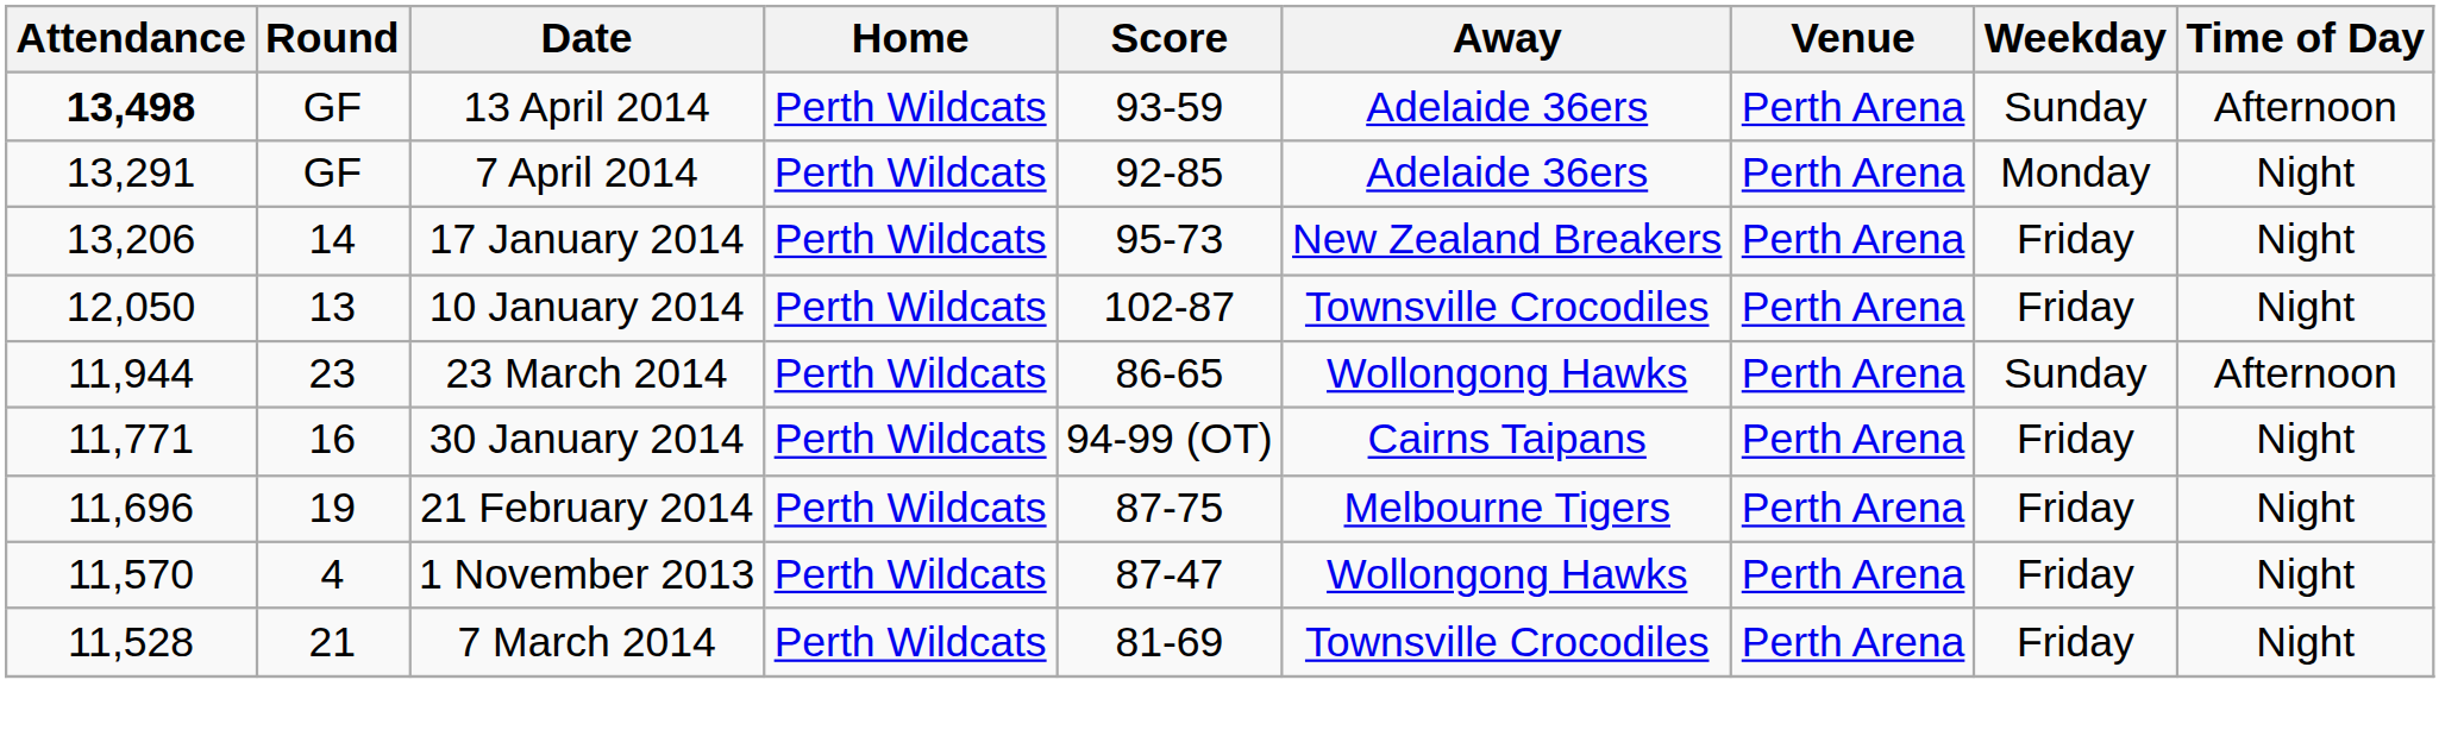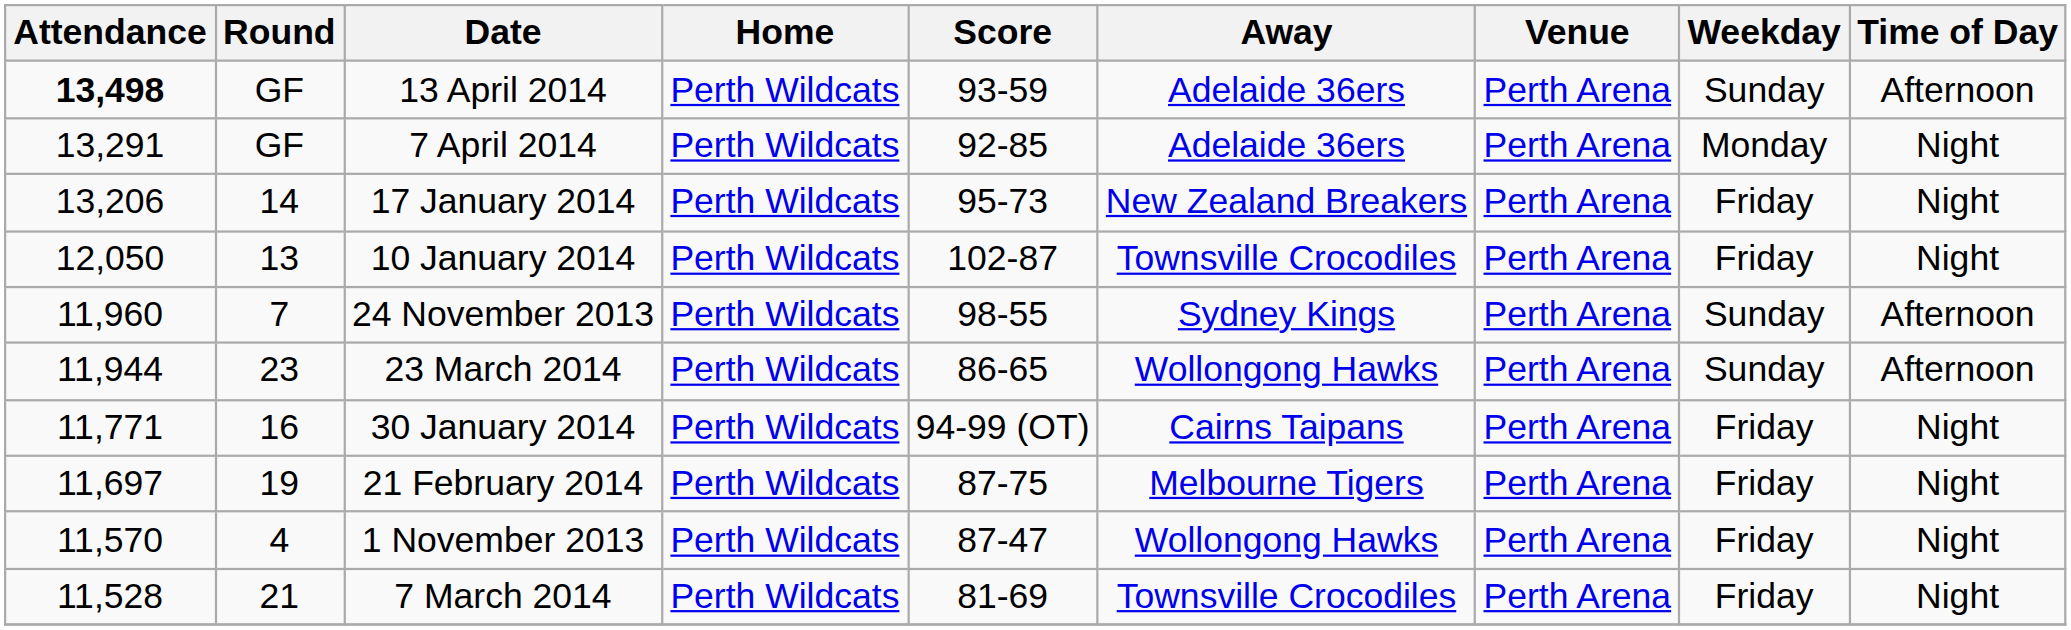 <table class="wikitable sortable" style="text-align:center;">
 <tr>
 <th>Attendance</th>
 <th>Round</th>
 <th>Date</th>
 <th>Home</th>
 <th>Score</th>
 <th>Away</th>
 <th>Venue</th>
 <th>Weekday</th>
 <th>Time of Day</th>
 </tr>
 <tr>
 <td><strong>13,498</strong></td>
 <td>GF</td>
 <td>13 April 2014</td>
 <td><a href='#'>Perth Wildcats</a></td>
 <td>93-59</td>
 <td><a href='#'>Adelaide 36ers</a></td>
 <td><a href='#'>Perth Arena</a></td>
 <td>Sunday</td>
 <td>Afternoon</td>
 </tr>
 <tr>
 <td>13,291</td>
 <td>GF</td>
 <td>7 April 2014</td>
 <td><a href='#'>Perth Wildcats</a></td>
 <td>92-85</td>
 <td><a href='#'>Adelaide 36ers</a></td>
 <td><a href='#'>Perth Arena</a></td>
 <td>Monday</td>
 <td>Night</td>
 </tr>
 <tr>
 <td>13,206</td>
 <td>14</td>
 <td>17 January 2014</td>
 <td><a href='#'>Perth Wildcats</a></td>
 <td>95-73</td>
 <td><a href='#'>New Zealand Breakers</a></td>
 <td><a href='#'>Perth Arena</a></td>
 <td>Friday</td>
 <td>Night</td>
 </tr>
 <tr>
 <td>12,050</td>
 <td>13</td>
 <td>10 January 2014</td>
 <td><a href='#'>Perth Wildcats</a></td>
 <td>102-87</td>
 <td><a href='#'>Townsville Crocodiles</a></td>
 <td><a href='#'>Perth Arena</a></td>
 <td>Friday</td>
 <td>Night</td>
 </tr>
 <tr>
+<td>11,960</td>
+<td>7</td>
+<td>24 November 2013</td>
+<td><a href='#'>Perth Wildcats</a></td>
+<td>98-55</td>
+<td><a href='#'>Sydney Kings</a></td>
+<td><a href='#'>Perth Arena</a></td>
+<td>Sunday</td>
+<td>Afternoon</td>
+</tr>
+<tr>
 <td>11,944</td>
 <td>23</td>
 <td>23 March 2014</td>
 <td><a href='#'>Perth Wildcats</a></td>
 <td>86-65</td>
 <td><a href='#'>Wollongong Hawks</a></td>
 <td><a href='#'>Perth Arena</a></td>
 <td>Sunday</td>
 <td>Afternoon</td>
 </tr>
 <tr>
 <td>11,771</td>
 <td>16</td>
 <td>30 January 2014</td>
 <td><a href='#'>Perth Wildcats</a></td>
 <td>94-99 (OT)</td>
 <td><a href='#'>Cairns Taipans</a></td>
 <td><a href='#'>Perth Arena</a></td>
 <td>Friday</td>
 <td>Night</td>
 </tr>
 <tr>
-<td>11,696</td>
+<td>11,697</td>
 <td>19</td>
 <td>21 February 2014</td>
 <td><a href='#'>Perth Wildcats</a></td>
 <td>87-75</td>
 <td><a href='#'>Melbourne Tigers</a></td>
 <td><a href='#'>Perth Arena</a></td>
 <td>Friday</td>
 <td>Night</td>
 </tr>
 <tr>
 <td>11,570</td>
 <td>4</td>
 <td>1 November 2013</td>
 <td><a href='#'>Perth Wildcats</a></td>
 <td>87-47</td>
 <td><a href='#'>Wollongong Hawks</a></td>
 <td><a href='#'>Perth Arena</a></td>
 <td>Friday</td>
 <td>Night</td>
 </tr>
 <tr>
 <td>11,528</td>
 <td>21</td>
 <td>7 March 2014</td>
 <td><a href='#'>Perth Wildcats</a></td>
 <td>81-69</td>
 <td><a href='#'>Townsville Crocodiles</a></td>
 <td><a href='#'>Perth Arena</a></td>
 <td>Friday</td>
 <td>Night</td>
 </tr>
 <tr>
 </tr>
 </table>
